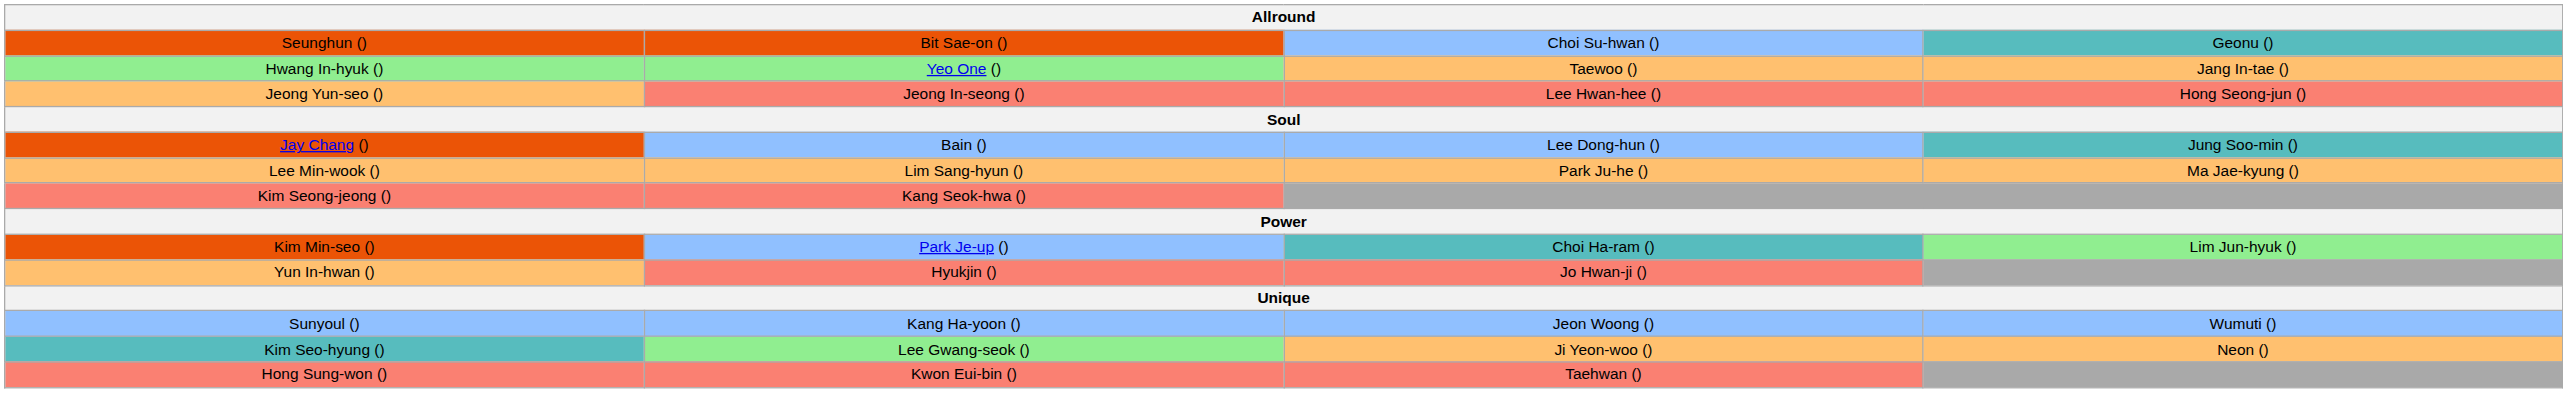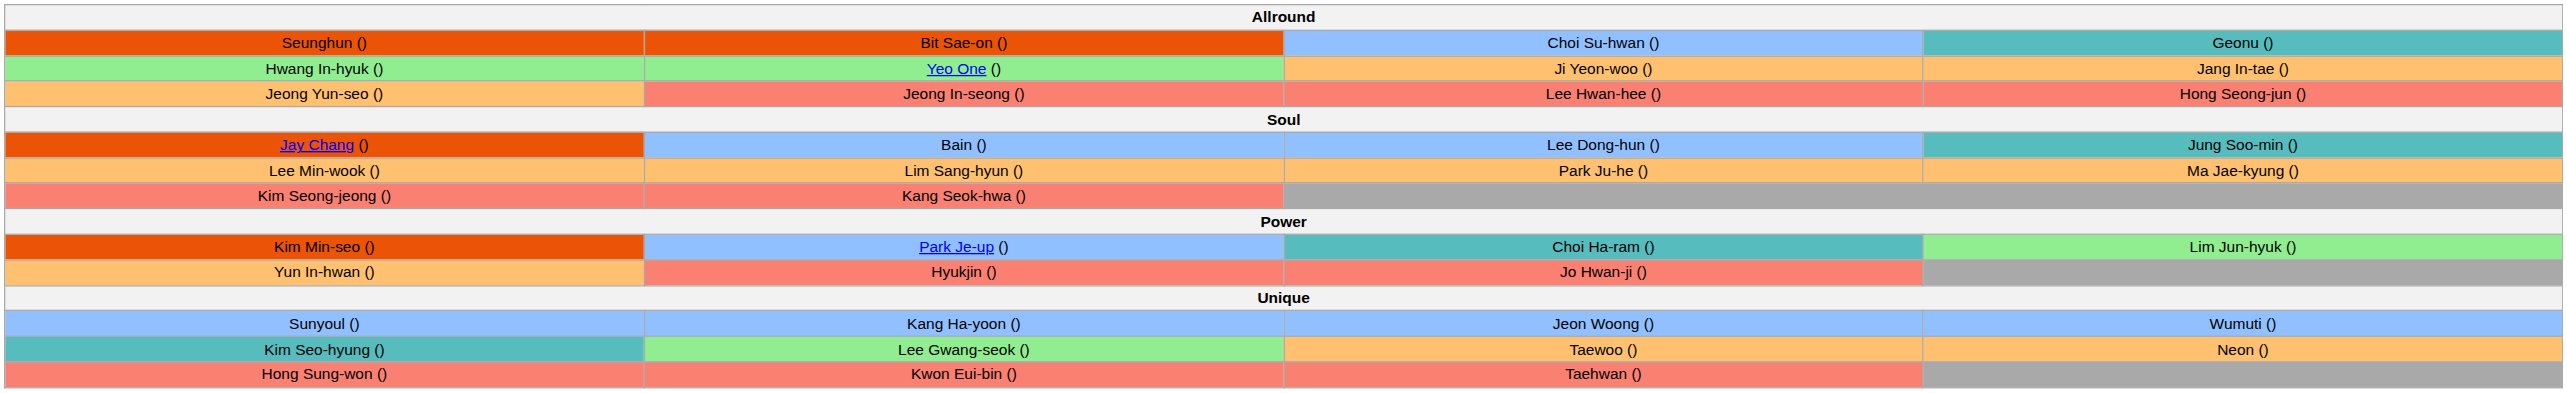 <table class="wikitable" style="font-size:75%; text-align:center; width:100%">
 <tr>
 <th colspan="4">Allround</th>
 </tr>
 <tr>
 <td style="background:#EB5406; width:25%">Seunghun ()</td>
 <td style="background:#EB5406; width:25%">Bit Sae-on ()</td>
 <td style="background:#90C0FF; width:25%">Choi Su-hwan ()</td>
 <td style="background:#57BCBE; width:25%">Geonu ()</td>
 </tr>
 <tr>
 <td style="background:#90EE90; width:25%">Hwang In-hyuk ()</td>
 <td style="background:#90EE90; width:25%"><a href='#'>Yeo One</a> ()</td>
-<td style="background:#FFC06F; width:25%">Taewoo ()</td>
+<td style="background:#FFC06F; width:25%">Ji Yeon-woo ()</td>
 <td style="background:#FFC06F; width:25%">Jang In-tae ()</td>
 </tr>
 <tr>
 <td style="background:#FFC06F; width:25%">Jeong Yun-seo ()</td>
 <td style="background:salmon; width:25%">Jeong In-seong ()</td>
 <td style="background:salmon; width:25%">Lee Hwan-hee ()</td>
 <td style="background:salmon; width:25%">Hong Seong-jun ()</td>
 </tr>
 <tr>
 <th colspan="4">Soul</th>
 </tr>
 <tr>
 <td style="background:#EB5406; width:25%"><a href='#'>Jay Chang</a> ()</td>
 <td style="background:#90C0FF; width:25%">Bain ()</td>
 <td style="background:#90C0FF; width:25%">Lee Dong-hun ()</td>
 <td style="background:#57BCBE; width:25%">Jung Soo-min ()</td>
 </tr>
 <tr>
 <td style="background:#FFC06F; width:25%">Lee Min-wook ()</td>
 <td style="background:#FFC06F; width:25%">Lim Sang-hyun ()</td>
 <td style="background:#FFC06F; width:25%">Park Ju-he ()</td>
 <td style="background:#FFC06F; width:25%">Ma Jae-kyung ()</td>
 </tr>
 <tr>
 <td style="background:salmon; width:25%">Kim Seong-jeong ()</td>
 <td style="background:salmon; width:25%">Kang Seok-hwa ()</td>
 <td colspan="2" style="background:darkgrey"></td>
 </tr>
 <tr>
 <th colspan="4">Power</th>
 </tr>
 <tr>
 <td style="background:#EB5406; width:25%">Kim Min-seo ()</td>
 <td style="background:#90C0FF; width:25%"><a href='#'>Park Je-up</a> ()</td>
 <td style="background:#57BCBE; width:25%">Choi Ha-ram ()</td>
 <td style="background:#90EE90; width:25%">Lim Jun-hyuk ()</td>
 </tr>
 <tr>
 <td style="background:#FFC06F; width:25%">Yun In-hwan ()</td>
 <td style="background:salmon; width:25%">Hyukjin ()</td>
 <td style="background:salmon; width:25%">Jo Hwan-ji ()</td>
 <td style="background:darkgrey"></td>
 </tr>
 <tr>
 <th colspan="4">Unique</th>
 </tr>
 <tr>
 <td style="background:#90C0FF; width:25%">Sunyoul ()</td>
 <td style="background:#90C0FF; width:25%">Kang Ha-yoon ()</td>
 <td style="background:#90C0FF; width:25%">Jeon Woong ()</td>
 <td style="background:#90C0FF; width:25%">Wumuti ()</td>
 </tr>
 <tr>
 <td style="background:#57BCBE; width:25%">Kim Seo-hyung ()</td>
 <td style="background:#90EE90; width:25%">Lee Gwang-seok ()</td>
-<td style="background:#FFC06F; width:25%">Ji Yeon-woo ()</td>
+<td style="background:#FFC06F; width:25%">Taewoo ()</td>
 <td style="background:#FFC06F; width:25%">Neon ()</td>
 </tr>
 <tr>
 <td style="background:salmon; width:25%">Hong Sung-won ()</td>
 <td style="background:salmon; width:25%">Kwon Eui-bin ()</td>
 <td style="background:salmon; width:25%">Taehwan ()</td>
 <td style="background:darkgrey"></td>
 </tr>
 </table>
